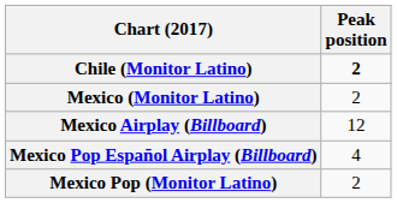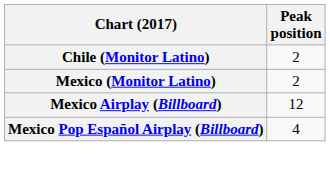 <table class="wikitable plainrowheaders" style="text-align:center">
 <tr>
 <th scope="col">Chart (2017)</th>
 <th scope="col">Peak<br>position</th>
 </tr>
 <tr>
 <th scope="row">Chile (<a href='#'>Monitor Latino</a>)</th>
-<td><strong>2</strong></td>
+<td>2</td>
 </tr>
 <tr>
 <th scope="row">Mexico (<a href='#'>Monitor Latino</a>)</th>
 <td>2</td>
 </tr>
 <tr>
 <th scope="row">Mexico <a href='#'>Airplay</a> (<em><a href='#'>Billboard</a></em>)</th>
 <td>12</td>
 </tr>
 <tr>
 <th scope="row">Mexico <a href='#'>Pop Español Airplay</a> (<em><a href='#'>Billboard</a></em>)</th>
 <td>4</td>
 </tr>
-<tr>
-<th scope="row">Mexico Pop (<a href='#'>Monitor Latino</a>)</th>
-<td>2</td>
-</tr>
 </table>
